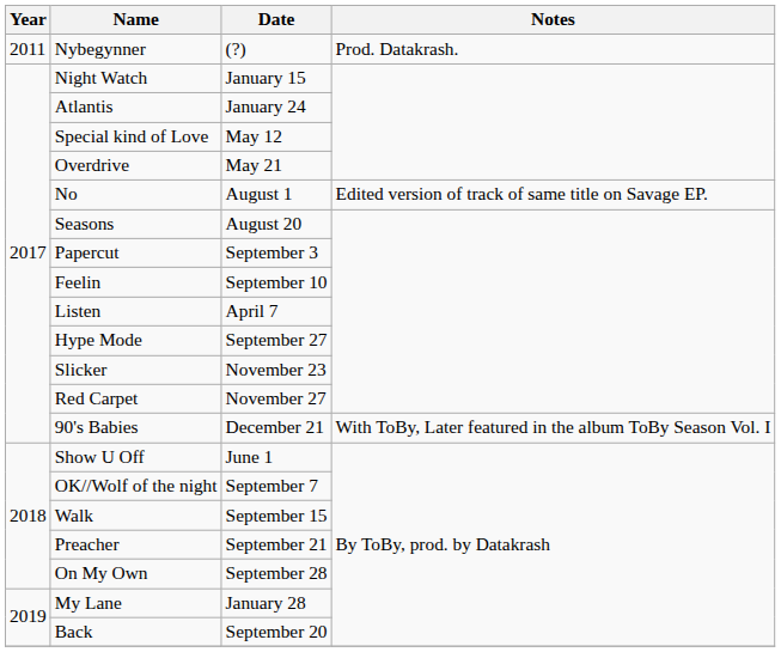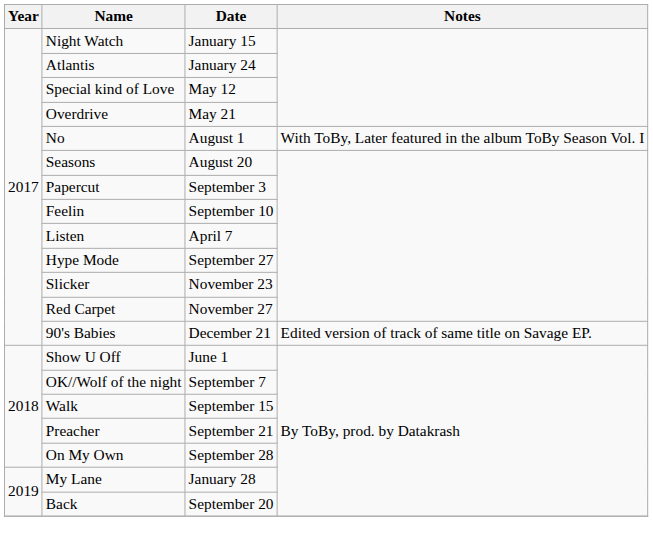 <table class="wikitable">
 <tr>
 <th>Year</th>
 <th>Name</th>
 <th>Date</th>
 <th>Notes</th>
-</tr>
-<tr>
-<td>2011</td>
-<td>Nybegynner</td>
-<td>(?)</td>
-<td>Prod. Datakrash.</td>
 </tr>
 <tr>
 <td rowspan="13">2017</td>
 <td>Night Watch</td>
 <td>January 15</td>
 </tr>
 <tr>
 <td>Atlantis</td>
 <td>January 24</td>
 </tr>
 <tr>
 <td>Special kind of Love</td>
 <td>May 12</td>
 </tr>
 <tr>
 <td>Overdrive</td>
 <td>May 21</td>
 </tr>
 <tr>
 <td>No</td>
 <td>August 1</td>
-<td>Edited version of track of same title on Savage EP.</td>
+<td>With ToBy, Later featured in the album ToBy Season Vol. I</td>
 </tr>
 <tr>
 <td>Seasons</td>
 <td>August 20</td>
 </tr>
 <tr>
 <td>Papercut</td>
 <td>September 3</td>
 </tr>
 <tr>
 <td>Feelin</td>
 <td>September 10</td>
 </tr>
 <tr>
 <td>Listen</td>
 <td>April 7</td>
 </tr>
 <tr>
 <td>Hype Mode</td>
 <td>September 27</td>
 </tr>
 <tr>
 <td>Slicker</td>
 <td>November 23</td>
 </tr>
 <tr>
 <td>Red Carpet</td>
 <td>November 27</td>
 </tr>
 <tr>
 <td>90's Babies</td>
 <td>December 21</td>
-<td>With ToBy, Later featured in the album ToBy Season Vol. I</td>
+<td>Edited version of track of same title on Savage EP.</td>
 </tr>
 <tr>
 <td rowspan="5">2018</td>
 <td>Show U Off</td>
 <td>June 1</td>
 <td rowspan="7">By ToBy, prod. by Datakrash</td>
 </tr>
 <tr>
 <td>OK//Wolf of the night</td>
 <td>September 7</td>
 </tr>
 <tr>
 <td>Walk</td>
 <td>September 15</td>
 </tr>
 <tr>
 <td>Preacher</td>
 <td>September 21</td>
 </tr>
 <tr>
 <td>On My Own</td>
 <td>September 28</td>
 </tr>
 <tr>
 <td rowspan="2">2019</td>
 <td>My Lane</td>
 <td>January 28</td>
 </tr>
 <tr>
 <td>Back</td>
 <td>September 20</td>
 </tr>
 <tr>
 </tr>
 </table>
